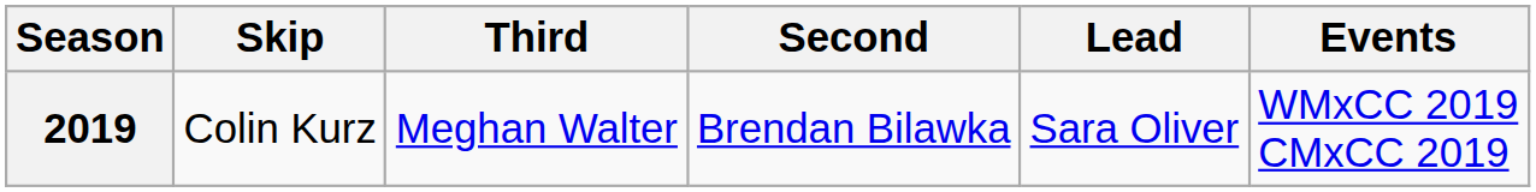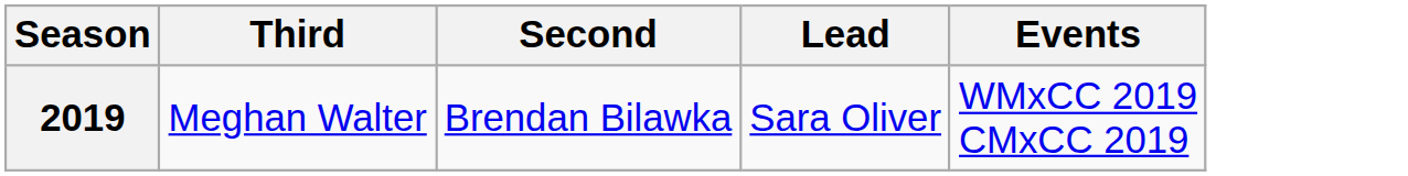 <table class="wikitable">
 <tr>
 <th scope="col">Season</th>
-<th scope="col">Skip</th>
 <th scope="col">Third</th>
 <th scope="col">Second</th>
 <th scope="col">Lead</th>
 <th scope="col">Events</th>
 </tr>
 <tr>
 <th scope="row">2019</th>
-<td>Colin Kurz</td>
 <td><a href='#'>Meghan Walter</a></td>
 <td><a href='#'>Brendan Bilawka</a></td>
 <td><a href='#'>Sara Oliver</a></td>
 <td><a href='#'>WMxCC 2019</a> <br><a href='#'>CMxCC 2019</a> </td>
 </tr>
 </table>
